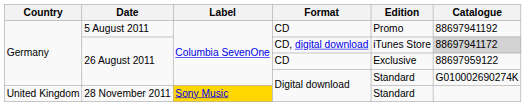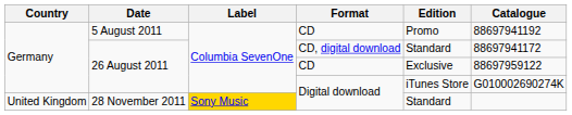 <table class="wikitable">
 <tr>
 <th>Country</th>
 <th>Date</th>
 <th>Label</th>
 <th>Format</th>
 <th>Edition</th>
 <th>Catalogue</th>
 </tr>
 <tr>
 <td rowspan=4>Germany</td>
 <td>5 August 2011</td>
 <td rowspan=4><a href='#'>Columbia SevenOne</a></td>
 <td>CD</td>
 <td>Promo</td>
 <td>88697941192</td>
 </tr>
 <tr>
 <td rowspan=3>26 August 2011</td>
 <td>CD, <a href='#'>digital download</a></td>
-<td>iTunes Store</td>
-<td style="background: lightgrey;">88697941172</td>
+<td>Standard</td>
+<td>88697941172</td>
 </tr>
 <tr>
 <td>CD</td>
 <td>Exclusive</td>
 <td>88697959122</td>
 </tr>
 <tr>
 <td rowspan=2>Digital download</td>
-<td>Standard</td>
+<td>iTunes Store</td>
 <td>G010002690274K</td>
 </tr>
 <tr>
 <td>United Kingdom</td>
 <td>28 November 2011</td>
 <td style="background: gold;"><a href='#'>Sony Music</a></td>
 <td>Standard</td>
 <td></td>
 </tr>
 </table>
